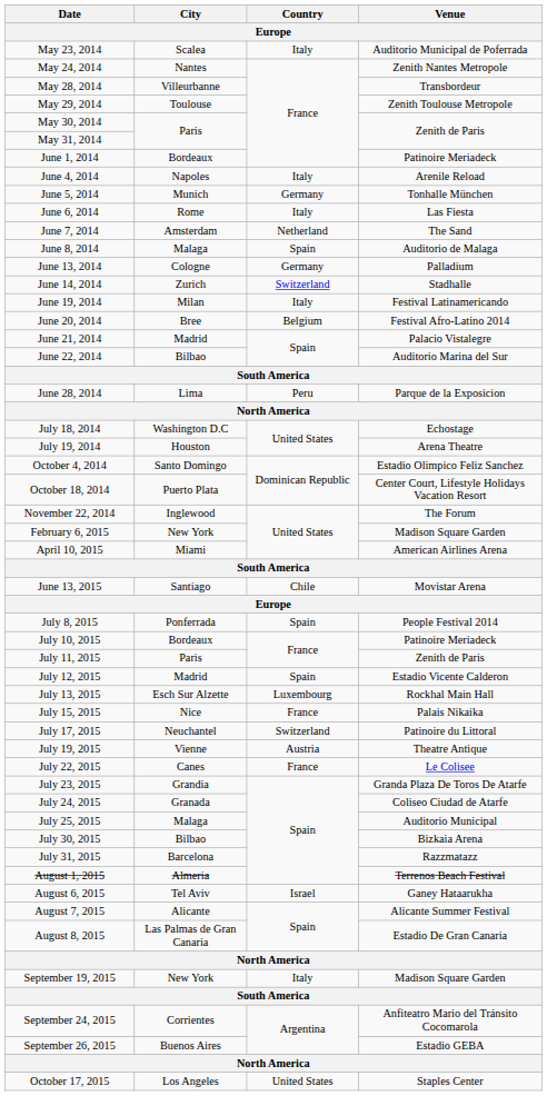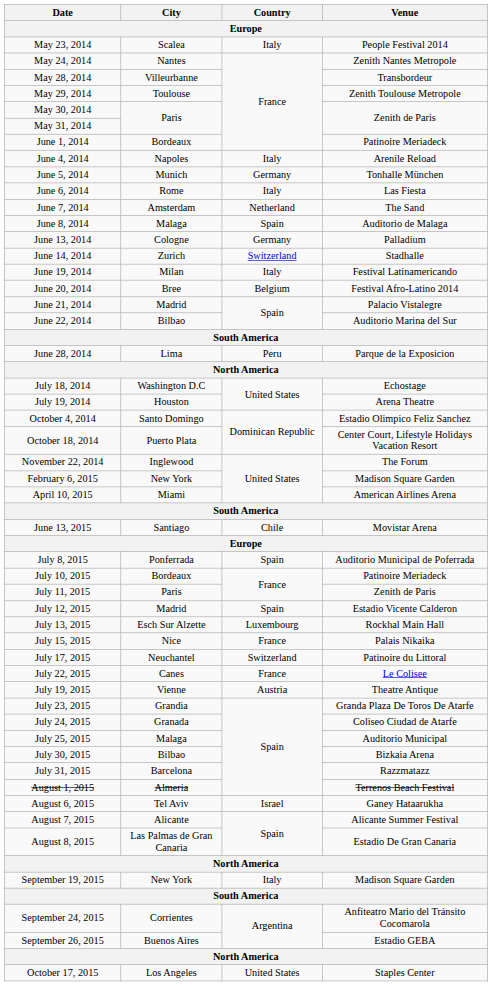 <table class="wikitable" style="text-align:center;">
 <tr>
 <th style="width:175px;">Date</th>
 <th style="width:150px;">City</th>
 <th style="width:150px;">Country</th>
 <th style="width:250px;">Venue</th>
 </tr>
 <tr>
 <th colspan="4">Europe</th>
 </tr>
 <tr>
 <td>May 23, 2014</td>
 <td>Scalea</td>
 <td>Italy</td>
-<td>Auditorio Municipal de Poferrada</td>
+<td>People Festival 2014</td>
 </tr>
 <tr>
 <td>May 24, 2014</td>
 <td>Nantes</td>
 <td rowspan="6">France</td>
 <td>Zenith Nantes Metropole</td>
 </tr>
 <tr>
 <td>May 28, 2014</td>
 <td>Villeurbanne</td>
 <td>Transbordeur</td>
 </tr>
 <tr>
 <td>May 29, 2014</td>
 <td>Toulouse</td>
 <td>Zenith Toulouse Metropole</td>
 </tr>
 <tr>
 <td>May 30, 2014</td>
 <td rowspan="2">Paris</td>
 <td rowspan="2">Zenith de Paris</td>
 </tr>
 <tr>
 <td>May 31, 2014</td>
 </tr>
 <tr>
 <td>June 1, 2014</td>
 <td>Bordeaux</td>
 <td>Patinoire Meriadeck</td>
 </tr>
 <tr>
 <td>June 4, 2014</td>
 <td>Napoles</td>
 <td>Italy</td>
 <td>Arenile Reload</td>
 </tr>
 <tr>
 <td>June 5, 2014</td>
 <td>Munich</td>
 <td>Germany</td>
 <td>Tonhalle München</td>
 </tr>
 <tr>
 <td>June 6, 2014</td>
 <td>Rome</td>
 <td>Italy</td>
 <td>Las Fiesta</td>
 </tr>
 <tr>
 <td>June 7, 2014</td>
 <td>Amsterdam</td>
 <td>Netherland</td>
 <td>The Sand</td>
 </tr>
 <tr>
 <td>June 8, 2014</td>
 <td>Malaga</td>
 <td>Spain</td>
 <td>Auditorio de Malaga</td>
 </tr>
 <tr>
 <td>June 13, 2014</td>
 <td>Cologne</td>
 <td>Germany</td>
 <td>Palladium</td>
 </tr>
 <tr>
 <td>June 14, 2014</td>
 <td>Zurich</td>
 <td><a href='#'>Switzerland</a></td>
 <td>Stadhalle</td>
 </tr>
 <tr>
 <td>June 19, 2014</td>
 <td>Milan</td>
 <td>Italy</td>
 <td>Festival Latinamericando</td>
 </tr>
 <tr>
 <td>June 20, 2014</td>
 <td>Bree</td>
 <td>Belgium</td>
 <td>Festival Afro-Latino 2014</td>
 </tr>
 <tr>
 <td>June 21, 2014</td>
 <td>Madrid</td>
 <td rowspan="2">Spain</td>
 <td>Palacio Vistalegre</td>
 </tr>
 <tr>
 <td>June 22, 2014</td>
 <td>Bilbao</td>
 <td>Auditorio Marina del Sur</td>
 </tr>
 <tr>
 <th colspan="4">South America</th>
 </tr>
 <tr>
 <td>June 28, 2014</td>
 <td>Lima</td>
 <td>Peru</td>
 <td>Parque de la Exposicion</td>
 </tr>
 <tr>
 <th colspan="4">North America</th>
 </tr>
 <tr>
 <td>July 18, 2014</td>
 <td>Washington D.C</td>
 <td rowspan="2">United States</td>
 <td>Echostage</td>
 </tr>
 <tr>
 <td>July 19, 2014</td>
 <td>Houston</td>
 <td>Arena Theatre</td>
 </tr>
 <tr>
 <td>October 4, 2014</td>
 <td>Santo Domingo</td>
 <td rowspan="2">Dominican Republic</td>
 <td>Estadio Olimpico Feliz Sanchez</td>
 </tr>
 <tr>
 <td>October 18, 2014</td>
 <td>Puerto Plata</td>
 <td>Center Court, Lifestyle Holidays Vacation Resort</td>
 </tr>
 <tr>
 <td>November 22, 2014</td>
 <td>Inglewood</td>
 <td rowspan="3">United States</td>
 <td>The Forum</td>
 </tr>
 <tr>
 <td>February 6, 2015</td>
 <td>New York</td>
 <td>Madison Square Garden</td>
 </tr>
 <tr>
 <td>April 10, 2015</td>
 <td>Miami</td>
 <td>American Airlines Arena</td>
 </tr>
 <tr>
 <th colspan="4">South America</th>
 </tr>
 <tr>
 <td>June 13, 2015</td>
 <td>Santiago</td>
 <td>Chile</td>
 <td>Movistar Arena</td>
 </tr>
 <tr>
 <th colspan="4">Europe</th>
 </tr>
 <tr>
 <td>July 8, 2015</td>
 <td>Ponferrada</td>
 <td>Spain</td>
-<td>People Festival 2014</td>
+<td>Auditorio Municipal de Poferrada</td>
 </tr>
 <tr>
 <td>July 10, 2015</td>
 <td>Bordeaux</td>
 <td rowspan="2">France</td>
 <td>Patinoire Meriadeck</td>
 </tr>
 <tr>
 <td>July 11, 2015</td>
 <td>Paris</td>
 <td>Zenith de Paris</td>
 </tr>
 <tr>
 <td>July 12, 2015</td>
 <td>Madrid</td>
 <td>Spain</td>
 <td>Estadio Vicente Calderon</td>
 </tr>
 <tr>
 <td>July 13, 2015</td>
 <td>Esch Sur Alzette</td>
 <td>Luxembourg</td>
 <td>Rockhal Main Hall</td>
 </tr>
 <tr>
 <td>July 15, 2015</td>
 <td>Nice</td>
 <td>France</td>
 <td>Palais Nikaika</td>
 </tr>
 <tr>
 <td>July 17, 2015</td>
 <td>Neuchantel</td>
 <td>Switzerland</td>
 <td>Patinoire du Littoral</td>
 </tr>
 <tr>
+<td>July 22, 2015</td>
+<td>Canes</td>
+<td>France</td>
+<td><a href='#'>Le Colisee</a></td>
+</tr>
+<tr>
 <td>July 19, 2015</td>
 <td>Vienne</td>
 <td>Austria</td>
 <td>Theatre Antique</td>
-</tr>
-<tr>
-<td>July 22, 2015</td>
-<td>Canes</td>
-<td>France</td>
-<td><a href='#'>Le Colisee</a></td>
 </tr>
 <tr>
 <td>July 23, 2015</td>
 <td>Grandia</td>
 <td rowspan="6">Spain</td>
 <td>Granda Plaza De Toros De Atarfe</td>
 </tr>
 <tr>
 <td>July 24, 2015</td>
 <td>Granada</td>
 <td>Coliseo Ciudad de Atarfe</td>
 </tr>
 <tr>
 <td>July 25, 2015</td>
 <td>Malaga</td>
 <td>Auditorio Municipal</td>
 </tr>
 <tr>
 <td>July 30, 2015</td>
 <td>Bilbao</td>
 <td>Bizkaia Arena</td>
 </tr>
 <tr>
 <td>July 31, 2015</td>
 <td>Barcelona</td>
 <td>Razzmatazz</td>
 </tr>
 <tr>
 <td><s>August 1, 2015</s></td>
 <td><s>Almeria</s></td>
 <td><s>Terrenos Beach Festival</s></td>
 </tr>
 <tr>
 <td>August 6, 2015</td>
 <td>Tel Aviv</td>
 <td>Israel</td>
 <td>Ganey Hataarukha</td>
 </tr>
 <tr>
 <td>August 7, 2015</td>
 <td>Alicante</td>
 <td rowspan="2">Spain</td>
 <td>Alicante Summer Festival</td>
 </tr>
 <tr>
 <td>August 8, 2015</td>
 <td>Las Palmas de Gran Canaria</td>
 <td>Estadio De Gran Canaria</td>
 </tr>
 <tr>
 <th colspan="4">North America</th>
 </tr>
 <tr>
 <td>September 19, 2015</td>
 <td>New York</td>
 <td>Italy</td>
 <td>Madison Square Garden</td>
 </tr>
 <tr>
 <th colspan="4">South America</th>
 </tr>
 <tr>
 <td>September 24, 2015</td>
 <td>Corrientes</td>
 <td rowspan="2">Argentina</td>
 <td>Anfiteatro Mario del Tránsito Cocomarola</td>
 </tr>
 <tr>
 <td>September 26, 2015</td>
 <td>Buenos Aires</td>
 <td>Estadio GEBA</td>
 </tr>
 <tr>
 <th colspan="4">North America</th>
 </tr>
 <tr>
 <td>October 17, 2015</td>
 <td>Los Angeles</td>
 <td>United States</td>
 <td>Staples Center</td>
 </tr>
 </table>
